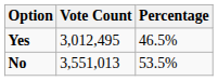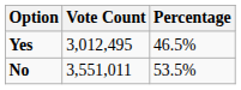 <table class="wikitable">
 <tr>
 <th>Option</th>
 <th>Vote Count</th>
 <th>Percentage</th>
 </tr>
 <tr>
 <td><strong>Yes</strong></td>
 <td>3,012,495</td>
 <td>46.5%</td>
 </tr>
 <tr>
 <td><strong>No</strong></td>
-<td>3,551,013</td>
+<td>3,551,011</td>
 <td>53.5%</td>
 </tr>
 </table>
